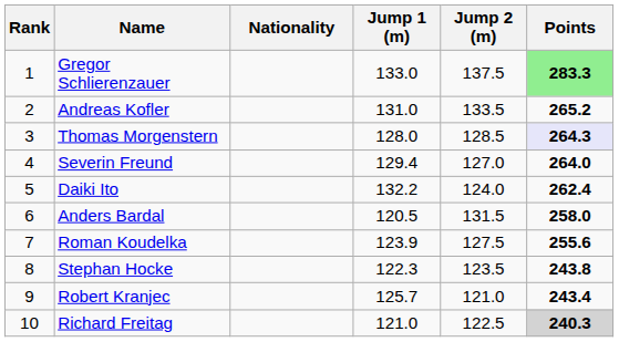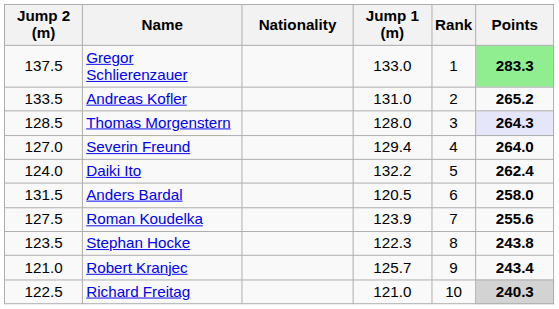 <table class="wikitable sortable">
 <tr>
-<th align=center>Rank</th>
+<th width=75>Jump 2 (m)</th>
 <th width=160>Name</th>
 <th width=110>Nationality</th>
 <th width=75>Jump 1 (m)</th>
-<th width=75>Jump 2 (m)</th>
+<th align=center>Rank</th>
 <th width=75>Points</th>
 </tr>
 <tr>
-<td align=center>1</td>
+<td align=center>137.5</td>
 <td align=left><a href='#'>Gregor Schlierenzauer</a></td>
 <td align=left></td>
 <td align=center>133.0</td>
-<td align=center>137.5</td>
+<td align=center>1</td>
 <td align=center style="background: lightgreen;"><strong>283.3</strong></td>
 </tr>
 <tr>
-<td align=center>2</td>
+<td align=center>133.5</td>
 <td align=left><a href='#'>Andreas Kofler</a></td>
 <td align=left></td>
 <td align=center>131.0</td>
-<td align=center>133.5</td>
+<td align=center>2</td>
 <td align=center><strong>265.2</strong></td>
 </tr>
 <tr>
-<td align=center>3</td>
+<td align=center>128.5</td>
 <td align=left><a href='#'>Thomas Morgenstern</a></td>
 <td align=left></td>
 <td align=center>128.0</td>
-<td align=center>128.5</td>
+<td align=center>3</td>
 <td align=center style="background: lavender;"><strong>264.3</strong></td>
 </tr>
 <tr>
-<td align=center>4</td>
+<td align=center>127.0</td>
 <td align=left><a href='#'>Severin Freund</a></td>
 <td align=left></td>
 <td align=center>129.4</td>
-<td align=center>127.0</td>
+<td align=center>4</td>
 <td align=center><strong>264.0</strong></td>
 </tr>
 <tr>
-<td align=center>5</td>
+<td align=center>124.0</td>
 <td align=left><a href='#'>Daiki Ito</a></td>
 <td align=left></td>
 <td align=center>132.2</td>
-<td align=center>124.0</td>
+<td align=center>5</td>
 <td align=center><strong>262.4</strong></td>
 </tr>
 <tr>
-<td align=center>6</td>
+<td align=center>131.5</td>
 <td align=left><a href='#'>Anders Bardal</a></td>
 <td align="left"></td>
 <td align=center>120.5</td>
-<td align=center>131.5</td>
+<td align=center>6</td>
 <td align=center><strong>258.0</strong></td>
 </tr>
 <tr>
-<td align=center>7</td>
+<td align=center>127.5</td>
 <td align=left><a href='#'>Roman Koudelka</a></td>
 <td align="left"></td>
 <td align=center>123.9</td>
-<td align=center>127.5</td>
+<td align=center>7</td>
 <td align=center><strong>255.6</strong></td>
 </tr>
 <tr>
-<td align=center>8</td>
+<td align=center>123.5</td>
 <td align=left><a href='#'>Stephan Hocke</a></td>
 <td align="left"></td>
 <td align=center>122.3</td>
-<td align=center>123.5</td>
+<td align=center>8</td>
 <td align=center><strong>243.8</strong></td>
 </tr>
 <tr>
-<td align=center>9</td>
+<td align=center>121.0</td>
 <td align=left><a href='#'>Robert Kranjec</a></td>
 <td align="left"></td>
 <td align=center>125.7</td>
-<td align=center>121.0</td>
+<td align=center>9</td>
 <td align=center><strong>243.4</strong></td>
 </tr>
 <tr>
-<td align=center>10</td>
+<td align=center>122.5</td>
 <td align=left><a href='#'>Richard Freitag</a></td>
 <td align="left"></td>
 <td align=center>121.0</td>
-<td align=center>122.5</td>
+<td align=center>10</td>
 <td align=center style="background: lightgrey;"><strong>240.3</strong></td>
 </tr>
 </table>
